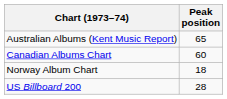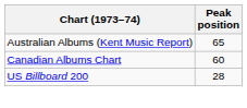 <table class="wikitable sortable">
 <tr>
 <th align="center">Chart (1973–74)</th>
 <th scope="col">Peak<br>position</th>
 </tr>
 <tr>
 <td align="left">Australian Albums (<a href='#'>Kent Music Report</a>)</td>
 <td align="center">65</td>
 </tr>
 <tr>
 <td align="left"><a href='#'>Canadian Albums Chart</a></td>
 <td align="center">60</td>
 </tr>
 <tr>
-<td align="left">Norway Album Chart</td>
-<td align="center">18</td>
-</tr>
-<tr>
 <td align="left"><a href='#'>US <em>Billboard</em> 200</a></td>
 <td align="center">28</td>
 </tr>
 </table>
